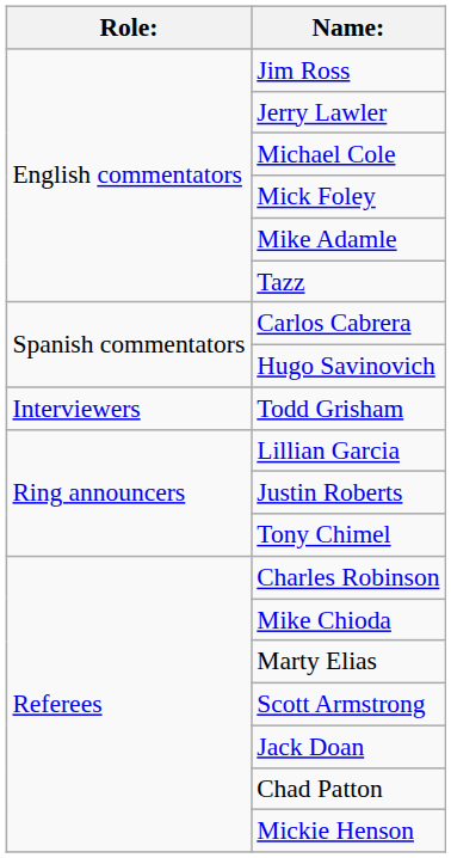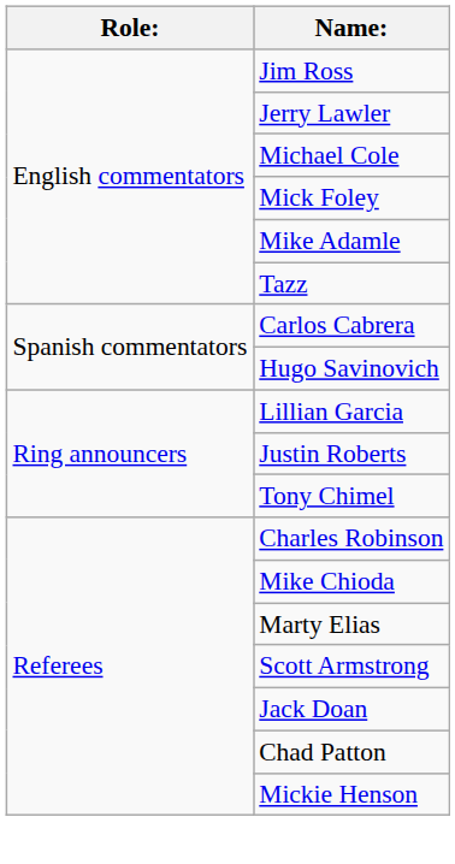 <table class=wikitable style="font-size:90%; margin: 0.5em 0 0.5em 1em; float: right; clear: right;">
 <tr>
 <th>Role:</th>
 <th>Name:</th>
 </tr>
 <tr>
 <td rowspan=6>English <a href='#'>commentators</a></td>
 <td><a href='#'>Jim Ross</a> </td>
 </tr>
 <tr>
 <td><a href='#'>Jerry Lawler</a> </td>
 </tr>
 <tr>
 <td><a href='#'>Michael Cole</a> </td>
 </tr>
 <tr>
 <td><a href='#'>Mick Foley</a> </td>
 </tr>
 <tr>
 <td><a href='#'>Mike Adamle</a> </td>
 </tr>
 <tr>
 <td><a href='#'>Tazz</a> </td>
 </tr>
 <tr>
 <td rowspan=2>Spanish commentators</td>
 <td><a href='#'>Carlos Cabrera</a></td>
 </tr>
 <tr>
 <td><a href='#'>Hugo Savinovich</a></td>
-</tr>
-<tr>
-<td><a href='#'>Interviewers</a></td>
-<td><a href='#'>Todd Grisham</a></td>
 </tr>
 <tr>
 <td rowspan=3><a href='#'>Ring announcers</a></td>
 <td><a href='#'>Lillian Garcia</a> </td>
 </tr>
 <tr>
 <td><a href='#'>Justin Roberts</a> </td>
 </tr>
 <tr>
 <td><a href='#'>Tony Chimel</a> </td>
 </tr>
 <tr>
 <td rowspan=7><a href='#'>Referees</a></td>
 <td><a href='#'>Charles Robinson</a></td>
 </tr>
 <tr>
 <td><a href='#'>Mike Chioda</a></td>
 </tr>
 <tr>
 <td>Marty Elias</td>
 </tr>
 <tr>
 <td><a href='#'>Scott Armstrong</a></td>
 </tr>
 <tr>
 <td><a href='#'>Jack Doan</a></td>
 </tr>
 <tr>
 <td>Chad Patton</td>
 </tr>
 <tr>
 <td><a href='#'>Mickie Henson</a></td>
 </tr>
 </table>
